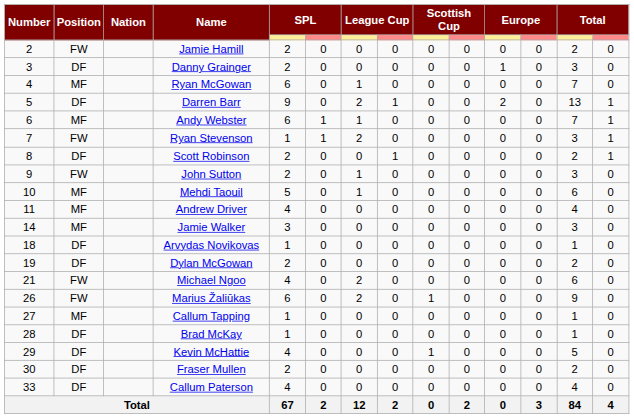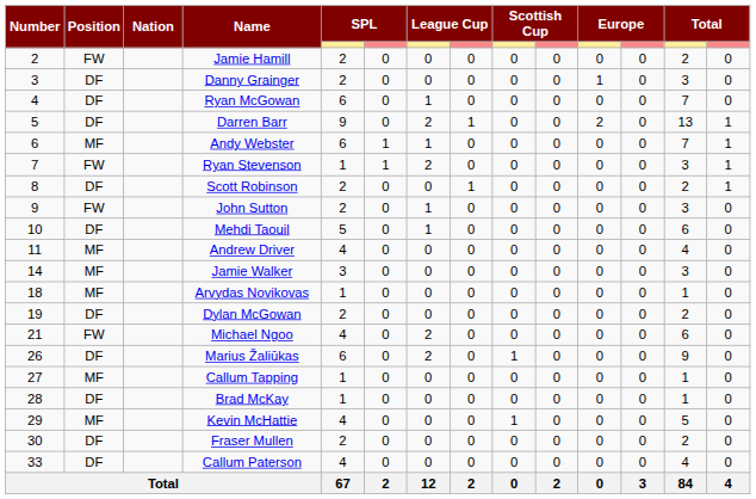 <table class="wikitable" style="font-size: 95%; text-align: center;">
 <tr>
 <th style="background:maroon; color:white;" scope="col" rowspan="2" width=60 align="center">Number</th>
 <th style="background:maroon; color:white;" scope="col" rowspan="2" width=60 align="center">Position</th>
 <th style="background:maroon; color:white;" scope="col" rowspan="2" width=60 align="center">Nation</th>
 <th style="background:maroon; color:white;" scope="col" rowspan="2" width=150 align="center">Name</th>
 <th style="background:maroon; color:white;" scope="col" colspan="2" width=90 align="center">SPL</th>
 <th style="background:maroon; color:white;" scope="col" colspan="2" width=90 align="center">League Cup</th>
 <th style="background:maroon; color:white;" scope="col" colspan="2" width=90 align="center">Scottish Cup</th>
 <th style="background:maroon; color:white;" scope="col" colspan="2" width=90 align="center">Europe</th>
 <th style="background:maroon; color:white;" scope="col" colspan="2" width=90 align="center">Total</th>
 </tr>
 <tr>
 <th width=30 style="background: #FFEE99"></th>
 <th width=30 style="background: #FF8888"></th>
 <th width=30 style="background: #FFEE99"></th>
 <th width=30 style="background: #FF8888"></th>
 <th width=30 style="background: #FFEE99"></th>
 <th width=30 style="background: #FF8888"></th>
 <th width=30 style="background: #FFEE99"></th>
 <th width=30 style="background: #FF8888"></th>
 <th width=30 style="background: #FFEE99"></th>
 <th width=30 style="background: #FF8888"></th>
 </tr>
 <tr>
 <td>2</td>
 <td>FW</td>
 <td></td>
 <td><a href='#'>Jamie Hamill</a></td>
 <td>2</td>
 <td>0</td>
 <td>0</td>
 <td>0</td>
 <td>0</td>
 <td>0</td>
 <td>0</td>
 <td>0</td>
 <td>2</td>
 <td>0</td>
 </tr>
 <tr>
 <td>3</td>
 <td>DF</td>
 <td></td>
 <td><a href='#'>Danny Grainger</a></td>
 <td>2</td>
 <td>0</td>
 <td>0</td>
 <td>0</td>
 <td>0</td>
 <td>0</td>
 <td>1</td>
 <td>0</td>
 <td>3</td>
 <td>0</td>
 </tr>
 <tr>
 <td>4</td>
-<td>MF</td>
+<td>DF</td>
 <td></td>
 <td><a href='#'>Ryan McGowan</a></td>
 <td>6</td>
 <td>0</td>
 <td>1</td>
 <td>0</td>
 <td>0</td>
 <td>0</td>
 <td>0</td>
 <td>0</td>
 <td>7</td>
 <td>0</td>
 </tr>
 <tr>
 <td>5</td>
 <td>DF</td>
 <td></td>
 <td><a href='#'>Darren Barr</a></td>
 <td>9</td>
 <td>0</td>
 <td>2</td>
 <td>1</td>
 <td>0</td>
 <td>0</td>
 <td>2</td>
 <td>0</td>
 <td>13</td>
 <td>1</td>
 </tr>
 <tr>
 <td>6</td>
 <td>MF</td>
 <td></td>
 <td><a href='#'>Andy Webster</a></td>
 <td>6</td>
 <td>1</td>
 <td>1</td>
 <td>0</td>
 <td>0</td>
 <td>0</td>
 <td>0</td>
 <td>0</td>
 <td>7</td>
 <td>1</td>
 </tr>
 <tr>
 <td>7</td>
 <td>FW</td>
 <td></td>
 <td><a href='#'>Ryan Stevenson</a></td>
 <td>1</td>
 <td>1</td>
 <td>2</td>
 <td>0</td>
 <td>0</td>
 <td>0</td>
 <td>0</td>
 <td>0</td>
 <td>3</td>
 <td>1</td>
 </tr>
 <tr>
 <td>8</td>
 <td>DF</td>
 <td></td>
 <td><a href='#'>Scott Robinson</a></td>
 <td>2</td>
 <td>0</td>
 <td>0</td>
 <td>1</td>
 <td>0</td>
 <td>0</td>
 <td>0</td>
 <td>0</td>
 <td>2</td>
 <td>1</td>
 </tr>
 <tr>
 <td>9</td>
 <td>FW</td>
 <td></td>
 <td><a href='#'>John Sutton</a></td>
 <td>2</td>
 <td>0</td>
 <td>1</td>
 <td>0</td>
 <td>0</td>
 <td>0</td>
 <td>0</td>
 <td>0</td>
 <td>3</td>
 <td>0</td>
 </tr>
 <tr>
 <td>10</td>
-<td>MF</td>
+<td>DF</td>
 <td></td>
 <td><a href='#'>Mehdi Taouil</a></td>
 <td>5</td>
 <td>0</td>
 <td>1</td>
 <td>0</td>
 <td>0</td>
 <td>0</td>
 <td>0</td>
 <td>0</td>
 <td>6</td>
 <td>0</td>
 </tr>
 <tr>
 <td>11</td>
 <td>MF</td>
 <td></td>
 <td><a href='#'>Andrew Driver</a></td>
 <td>4</td>
 <td>0</td>
 <td>0</td>
 <td>0</td>
 <td>0</td>
 <td>0</td>
 <td>0</td>
 <td>0</td>
 <td>4</td>
 <td>0</td>
 </tr>
 <tr>
 <td>14</td>
 <td>MF</td>
 <td></td>
 <td><a href='#'>Jamie Walker</a></td>
 <td>3</td>
 <td>0</td>
 <td>0</td>
 <td>0</td>
 <td>0</td>
 <td>0</td>
 <td>0</td>
 <td>0</td>
 <td>3</td>
 <td>0</td>
 </tr>
 <tr>
 <td>18</td>
-<td>DF</td>
+<td>MF</td>
 <td></td>
 <td><a href='#'>Arvydas Novikovas</a></td>
 <td>1</td>
 <td>0</td>
 <td>0</td>
 <td>0</td>
 <td>0</td>
 <td>0</td>
 <td>0</td>
 <td>0</td>
 <td>1</td>
 <td>0</td>
 </tr>
 <tr>
 <td>19</td>
 <td>DF</td>
 <td></td>
 <td><a href='#'>Dylan McGowan</a></td>
 <td>2</td>
 <td>0</td>
 <td>0</td>
 <td>0</td>
 <td>0</td>
 <td>0</td>
 <td>0</td>
 <td>0</td>
 <td>2</td>
 <td>0</td>
 </tr>
 <tr>
 <td>21</td>
 <td>FW</td>
 <td></td>
 <td><a href='#'>Michael Ngoo</a></td>
 <td>4</td>
 <td>0</td>
 <td>2</td>
 <td>0</td>
 <td>0</td>
 <td>0</td>
 <td>0</td>
 <td>0</td>
 <td>6</td>
 <td>0</td>
 </tr>
 <tr>
 <td>26</td>
-<td>FW</td>
+<td>DF</td>
 <td></td>
 <td><a href='#'>Marius Žaliūkas</a></td>
 <td>6</td>
 <td>0</td>
 <td>2</td>
 <td>0</td>
 <td>1</td>
 <td>0</td>
 <td>0</td>
 <td>0</td>
 <td>9</td>
 <td>0</td>
 </tr>
 <tr>
 <td>27</td>
 <td>MF</td>
 <td></td>
 <td><a href='#'>Callum Tapping</a></td>
 <td>1</td>
 <td>0</td>
 <td>0</td>
 <td>0</td>
 <td>0</td>
 <td>0</td>
 <td>0</td>
 <td>0</td>
 <td>1</td>
 <td>0</td>
 </tr>
 <tr>
 <td>28</td>
 <td>DF</td>
 <td></td>
 <td><a href='#'>Brad McKay</a></td>
 <td>1</td>
 <td>0</td>
 <td>0</td>
 <td>0</td>
 <td>0</td>
 <td>0</td>
 <td>0</td>
 <td>0</td>
 <td>1</td>
 <td>0</td>
 </tr>
 <tr>
 <td>29</td>
-<td>DF</td>
+<td>MF</td>
 <td></td>
 <td><a href='#'>Kevin McHattie</a></td>
 <td>4</td>
 <td>0</td>
 <td>0</td>
 <td>0</td>
 <td>1</td>
 <td>0</td>
 <td>0</td>
 <td>0</td>
 <td>5</td>
 <td>0</td>
 </tr>
 <tr>
 <td>30</td>
 <td>DF</td>
 <td></td>
 <td><a href='#'>Fraser Mullen</a></td>
 <td>2</td>
 <td>0</td>
 <td>0</td>
 <td>0</td>
 <td>0</td>
 <td>0</td>
 <td>0</td>
 <td>0</td>
 <td>2</td>
 <td>0</td>
 </tr>
 <tr>
 <td>33</td>
 <td>DF</td>
 <td></td>
 <td><a href='#'>Callum Paterson</a></td>
 <td>4</td>
 <td>0</td>
 <td>0</td>
 <td>0</td>
 <td>0</td>
 <td>0</td>
 <td>0</td>
 <td>0</td>
 <td>4</td>
 <td>0</td>
 </tr>
 <tr>
 <th colspan=4>Total</th>
 <th>67</th>
 <th>2</th>
 <th>12</th>
 <th>2</th>
 <th>0</th>
 <th>2</th>
 <th>0</th>
 <th>3</th>
 <th>84</th>
 <th>4</th>
 </tr>
 </table>
